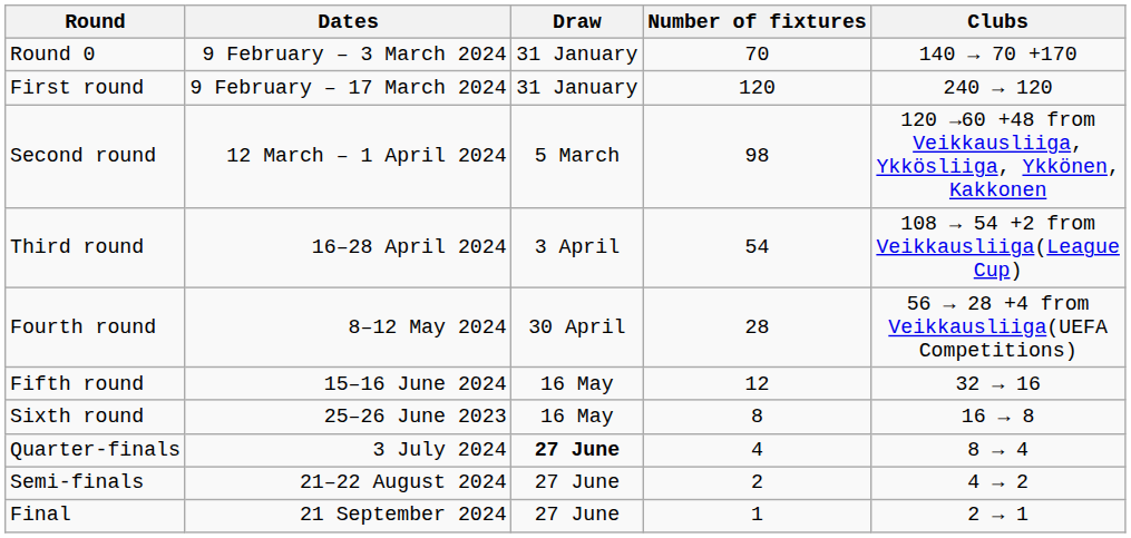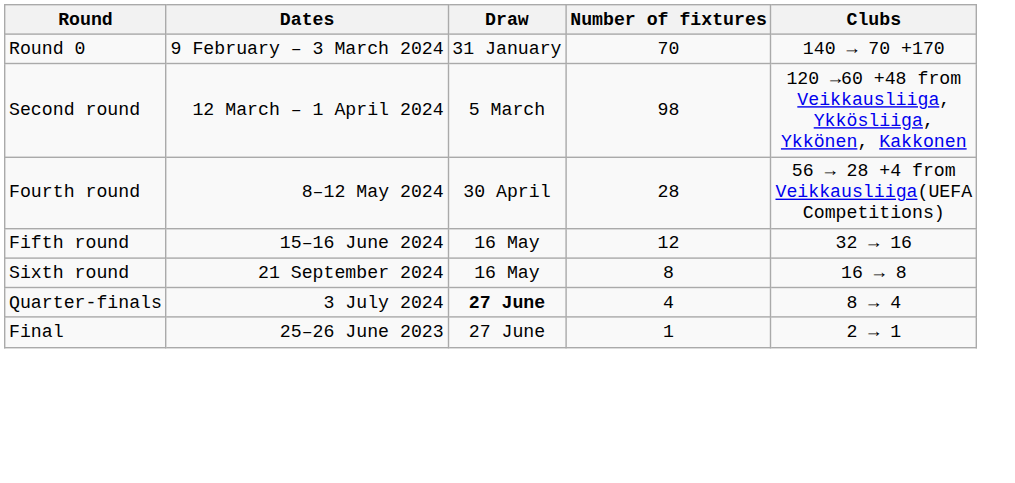 <table class="wikitable" style="text-align:center">
 <tr>
 <th>Round</th>
 <th>Dates</th>
 <th>Draw</th>
 <th>Number of fixtures</th>
 <th width=100>Clubs</th>
 </tr>
 <tr>
 <td align=left>Round 0</td>
 <td align=right>9 February – 3 March 2024</td>
 <td>31 January</td>
 <td>70</td>
 <td>140 → 70 +170</td>
 </tr>
 <tr>
-<td align=left>First round</td>
-<td align=right>9 February – 17 March 2024</td>
-<td>31 January</td>
-<td>120</td>
-<td>240 → 120</td>
-</tr>
-<tr>
 <td align=left>Second round</td>
 <td align=right>12 March – 1 April 2024</td>
 <td>5 March</td>
 <td>98</td>
 <td>120 →60 +48 from <a href='#'>Veikkausliiga</a>, <a href='#'>Ykkösliiga</a>, <a href='#'>Ykkönen</a>, <a href='#'>Kakkonen</a></td>
-</tr>
-<tr>
-<td align=left>Third round</td>
-<td align=right>16–28 April 2024</td>
-<td>3 April</td>
-<td>54</td>
-<td>108 → 54 +2 from <a href='#'>Veikkausliiga</a>(<a href='#'>League Cup</a>)</td>
 </tr>
 <tr>
 <td align=left>Fourth round</td>
 <td align=right>8–12 May 2024</td>
 <td>30 April</td>
 <td>28</td>
 <td>56 → 28 +4 from <a href='#'>Veikkausliiga</a>(UEFA Competitions)</td>
 </tr>
 <tr>
 <td align=left>Fifth round</td>
 <td align=right>15–16 June 2024</td>
 <td>16 May</td>
 <td>12</td>
 <td>32 → 16</td>
 </tr>
 <tr>
 <td align=left>Sixth round</td>
-<td align=right>25–26 June 2023</td>
+<td align=right>21 September 2024</td>
 <td>16 May</td>
 <td>8</td>
 <td>16 → 8</td>
 </tr>
 <tr>
 <td align=left>Quarter-finals</td>
 <td align=right>3 July 2024</td>
 <td><strong>27 June</strong></td>
 <td>4</td>
 <td>8 → 4</td>
 </tr>
 <tr>
-<td align=left>Semi-finals</td>
-<td align=right>21–22 August 2024</td>
-<td>27 June</td>
-<td>2</td>
-<td>4 → 2</td>
-</tr>
-<tr>
 <td align=left>Final</td>
-<td align=right>21 September 2024</td>
+<td align=right>25–26 June 2023</td>
 <td>27 June</td>
 <td>1</td>
 <td>2 → 1</td>
 </tr>
 </table>
